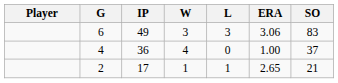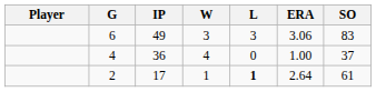 <table class="wikitable sortable">
 <tr>
 <th bgcolor="#DDDDFF" width="16%">Player</th>
 <th bgcolor="#DDDDFF" width="9%">G</th>
 <th bgcolor="#DDDDFF" width="9%">IP</th>
 <th bgcolor="#DDDDFF" width="9%">W</th>
 <th bgcolor="#DDDDFF" width="9%">L</th>
 <th bgcolor="#DDDDFF" width="9%">ERA</th>
 <th bgcolor="#DDDDFF" width="9%">SO</th>
 </tr>
 <tr align="center">
 <td></td>
 <td>6</td>
 <td>49</td>
 <td>3</td>
 <td>3</td>
 <td>3.06</td>
 <td>83</td>
 </tr>
 <tr align="center">
 <td></td>
 <td>4</td>
 <td>36</td>
 <td>4</td>
 <td>0</td>
 <td>1.00</td>
 <td>37</td>
 </tr>
 <tr align="center">
 <td></td>
 <td>2</td>
 <td>17</td>
 <td>1</td>
-<td>1</td>
-<td>2.65</td>
-<td>21</td>
+<td><strong>1</strong></td>
+<td>2.64</td>
+<td>61</td>
 </tr>
 </table>
